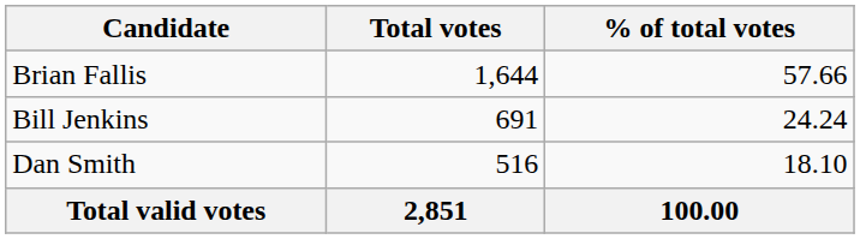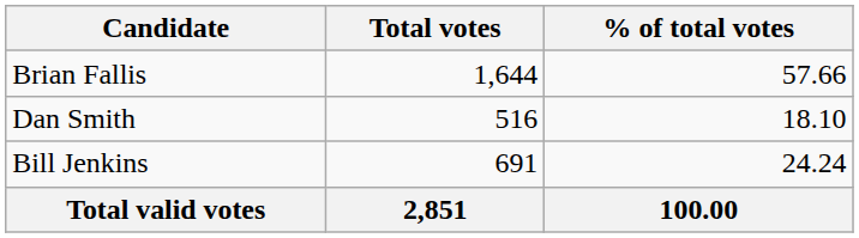 <table style="width:475px;" class="wikitable">
 <tr bgcolor="#EEEEEE">
 <th align="left">Candidate</th>
 <th align="right">Total votes</th>
 <th align="right">% of total votes</th>
 </tr>
 <tr>
 <td align="left">Brian Fallis</td>
 <td align="right">1,644</td>
 <td align="right">57.66</td>
 </tr>
 <tr>
+<td align="left">Dan Smith</td>
+<td align="right">516</td>
+<td align="right">18.10</td>
+</tr>
+<tr>
 <td align="left">Bill Jenkins</td>
 <td align="right">691</td>
 <td align="right">24.24</td>
-</tr>
-<tr>
-<td align="left">Dan Smith</td>
-<td align="right">516</td>
-<td align="right">18.10</td>
 </tr>
 <tr bgcolor="#EEEEEE">
 <th align="left">Total valid votes</th>
 <th align="right"><strong>2,851</strong></th>
 <th align="right"><strong>100.00</strong></th>
 </tr>
 </table>
